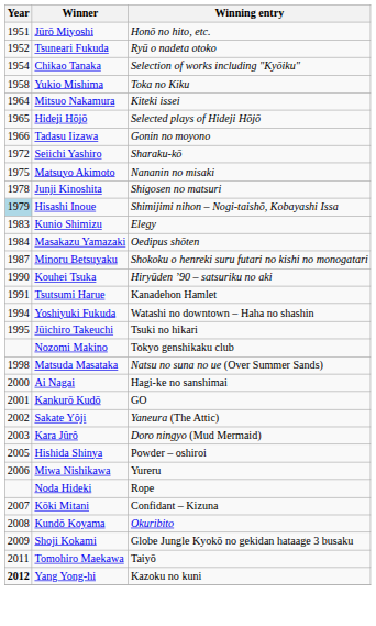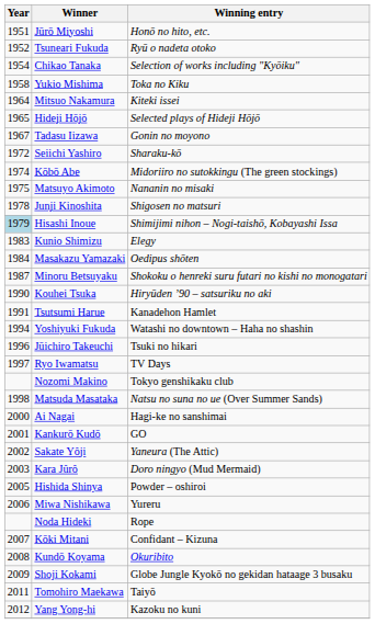 <table class="wikitable">
 <tr>
 <th>Year</th>
 <th>Winner</th>
 <th>Winning entry</th>
 </tr>
 <tr>
 <td>1951</td>
 <td><a href='#'>Jūrō Miyoshi</a></td>
 <td><em>Honō no hito, etc.</em></td>
 </tr>
 <tr>
 <td>1952</td>
 <td><a href='#'>Tsuneari Fukuda</a></td>
 <td><em>Ryū o nadeta otoko</em></td>
 </tr>
 <tr>
 <td>1954</td>
 <td><a href='#'>Chikao Tanaka</a></td>
 <td><em>Selection of works including "Kyōiku"</em></td>
 </tr>
 <tr>
 <td>1958</td>
 <td><a href='#'>Yukio Mishima</a></td>
 <td><em>Toka no Kiku</em></td>
 </tr>
 <tr>
 <td>1964</td>
 <td><a href='#'>Mitsuo Nakamura</a></td>
 <td><em>Kiteki issei</em></td>
 </tr>
 <tr>
 <td>1965</td>
 <td><a href='#'>Hideji Hōjō</a></td>
 <td><em>Selected plays of Hideji Hōjō</em></td>
 </tr>
 <tr>
-<td>1966</td>
+<td>1967</td>
 <td><a href='#'>Tadasu Iizawa</a></td>
 <td><em>Gonin no moyono</em></td>
 </tr>
 <tr>
 <td>1972</td>
 <td><a href='#'>Seiichi Yashiro</a></td>
 <td><em>Sharaku-kō</em></td>
+</tr>
+<tr>
+<td>1974</td>
+<td><a href='#'>Kōbō Abe</a></td>
+<td><em>Midoriiro no sutokkingu</em> (The green stockings)</td>
 </tr>
 <tr>
 <td>1975</td>
 <td><a href='#'>Matsuyo Akimoto</a></td>
 <td><em>Nananin no misaki</em></td>
 </tr>
 <tr>
 <td>1978</td>
 <td><a href='#'>Junji Kinoshita</a></td>
 <td><em>Shigosen no matsuri</em></td>
 </tr>
 <tr>
 <td style="background: lightblue;">1979</td>
 <td><a href='#'>Hisashi Inoue</a></td>
 <td><em>Shimijimi nihon – Nogi-taishō, Kobayashi Issa</em></td>
 </tr>
 <tr>
 <td>1983</td>
 <td><a href='#'>Kunio Shimizu</a></td>
 <td><em>Elegy</em></td>
 </tr>
 <tr>
 <td>1984</td>
 <td><a href='#'>Masakazu Yamazaki</a></td>
 <td><em>Oedipus shōten</em></td>
 </tr>
 <tr>
 <td>1987</td>
 <td><a href='#'>Minoru Betsuyaku</a></td>
 <td><em>Shokoku o henreki suru futari no kishi no monogatari</em></td>
 </tr>
 <tr>
 <td>1990</td>
 <td><a href='#'>Kouhei Tsuka</a></td>
 <td><em>Hiryūden ’90 – satsuriku no aki</em></td>
 </tr>
 <tr>
 <td>1991</td>
 <td><a href='#'>Tsutsumi Harue</a></td>
 <td>Kanadehon Hamlet</td>
 </tr>
 <tr>
 <td>1994</td>
 <td><a href='#'>Yoshiyuki Fukuda</a></td>
 <td>Watashi no downtown – Haha no shashin</td>
 </tr>
 <tr>
-<td>1995</td>
+<td>1996</td>
 <td><a href='#'>Jūichiro Takeuchi</a></td>
 <td>Tsuki no hikari</td>
+</tr>
+<tr>
+<td>1997</td>
+<td><a href='#'>Ryo Iwamatsu</a></td>
+<td>TV Days</td>
 </tr>
 <tr>
 <td></td>
 <td><a href='#'>Nozomi Makino</a></td>
 <td>Tokyo genshikaku club</td>
 </tr>
 <tr>
 <td>1998</td>
 <td><a href='#'>Matsuda Masataka</a></td>
 <td><em>Natsu no suna no ue</em> (Over Summer Sands)</td>
 </tr>
 <tr>
 <td>2000</td>
 <td><a href='#'>Ai Nagai</a></td>
 <td>Hagi-ke no sanshimai</td>
 </tr>
 <tr>
 <td>2001</td>
 <td><a href='#'>Kankurō Kudō</a></td>
 <td>GO</td>
 </tr>
 <tr>
 <td>2002</td>
 <td><a href='#'>Sakate Yôji</a></td>
 <td><em>Yaneura</em> (The Attic)</td>
 </tr>
 <tr>
 <td>2003</td>
 <td><a href='#'>Kara Jûrô</a></td>
 <td><em>Doro ningyo</em> (Mud Mermaid)</td>
 </tr>
 <tr>
 <td>2005</td>
 <td><a href='#'>Hishida Shinya</a></td>
 <td>Powder – oshiroi</td>
 </tr>
 <tr>
 <td>2006</td>
 <td><a href='#'>Miwa Nishikawa</a></td>
 <td>Yureru</td>
 </tr>
 <tr>
 <td></td>
 <td><a href='#'>Noda Hideki</a></td>
 <td>Rope</td>
 </tr>
 <tr>
 <td>2007</td>
 <td><a href='#'>Kōki Mitani</a></td>
 <td>Confidant – Kizuna</td>
 </tr>
 <tr>
 <td>2008</td>
 <td><a href='#'>Kundō Koyama</a></td>
 <td><em><a href='#'>Okuribito</a></em></td>
 </tr>
 <tr>
 <td>2009</td>
 <td><a href='#'>Shoji Kokami</a></td>
 <td>Globe Jungle Kyokō no gekidan hataage 3 busaku</td>
 </tr>
 <tr>
 <td>2011</td>
 <td><a href='#'>Tomohiro Maekawa</a></td>
 <td>Taiyō</td>
 </tr>
 <tr>
-<td><strong>2012</strong></td>
+<td>2012</td>
 <td><a href='#'>Yang Yong-hi</a></td>
 <td>Kazoku no kuni</td>
 </tr>
 <tr>
 </tr>
 </table>
